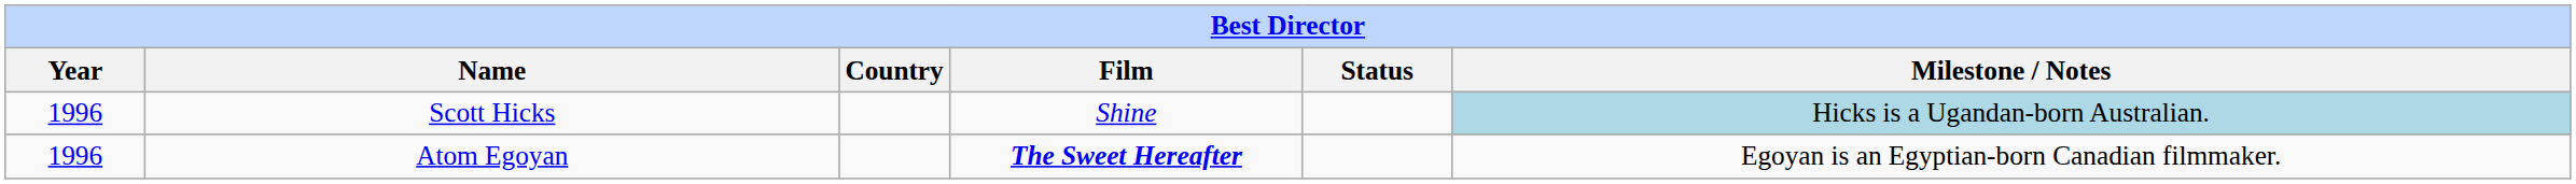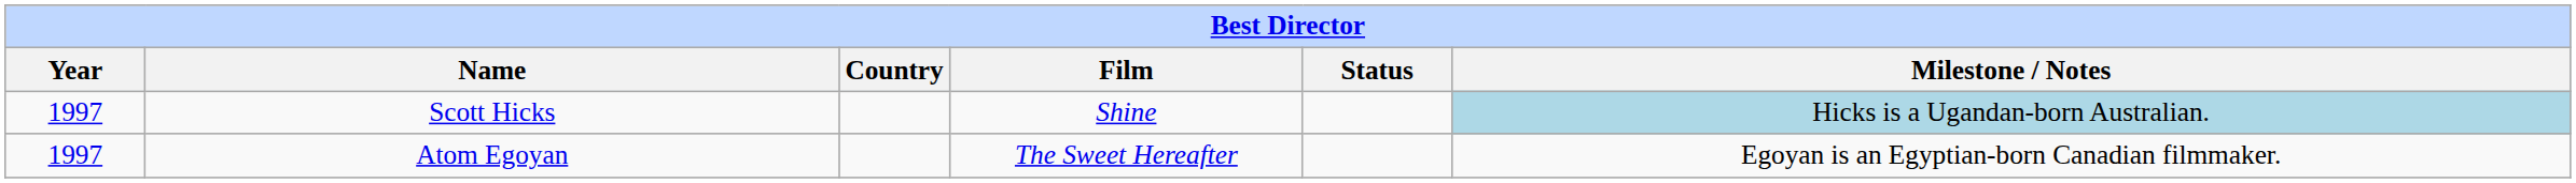 <table class="wikitable" style="text-align: center">
 <tr ---- bgcolor="#bfd7ff">
 <td colspan=6 align=center><strong><a href='#'>Best Director</a></strong></td>
 </tr>
 <tr ---- bgcolor="#ebf5ff">
 <th width="75">Year</th>
 <th width="400">Name</th>
 <th width="50">Country</th>
 <th width="200">Film</th>
 <th width="80">Status</th>
 <th width="650">Milestone / Notes</th>
 </tr>
 <tr>
-<td><a href='#'>1996</a></td>
+<td><a href='#'>1997</a></td>
 <td><a href='#'>Scott Hicks</a></td>
 <td style="text-align:center;"><br></td>
 <td><em><a href='#'>Shine</a></em></td>
 <td></td>
 <td style="background: lightblue;">Hicks is a Ugandan-born Australian.</td>
 </tr>
 <tr>
-<td><a href='#'>1996</a></td>
+<td><a href='#'>1997</a></td>
 <td><a href='#'>Atom Egoyan</a></td>
 <td style="text-align:center;"><br></td>
-<td><strong><em><a href='#'>The Sweet Hereafter</a></em></strong></td>
+<td><em><a href='#'>The Sweet Hereafter</a></em></td>
 <td></td>
 <td>Egoyan is an Egyptian-born Canadian filmmaker.</td>
 </tr>
 </table>
